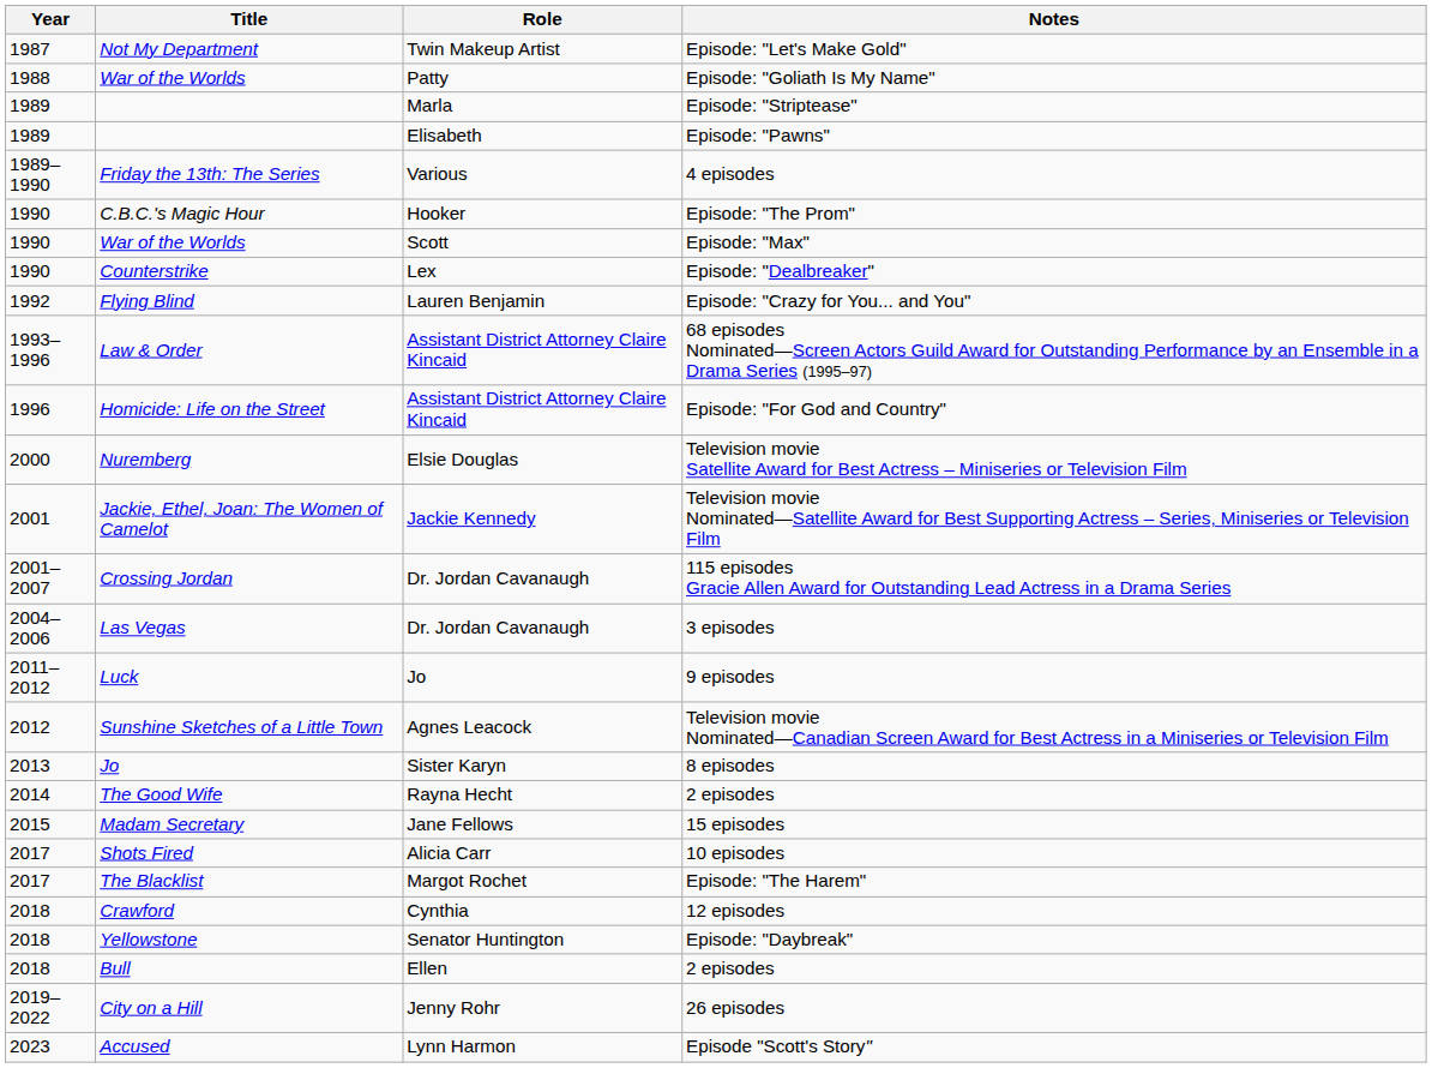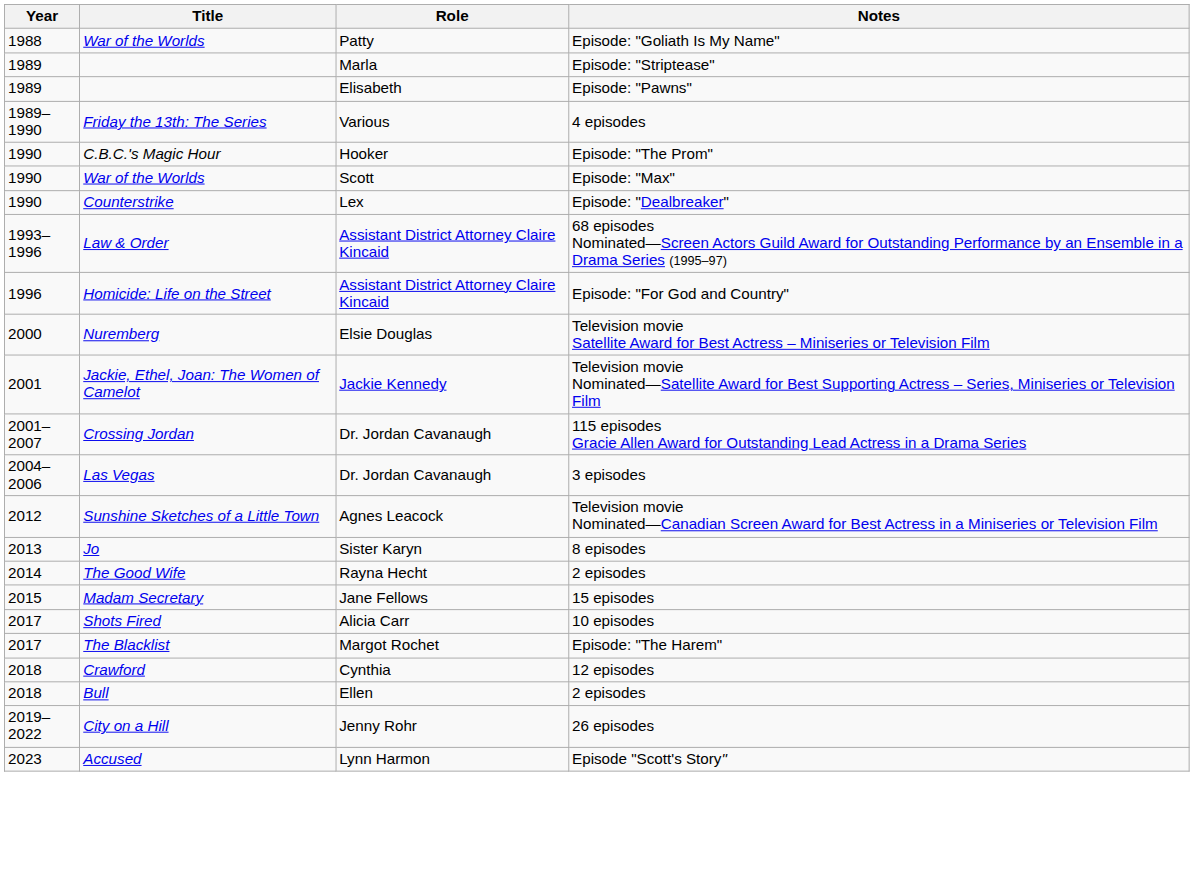 <table class="wikitable sortable">
 <tr>
 <th>Year</th>
 <th>Title</th>
 <th>Role</th>
 <th class="unsortable">Notes</th>
-</tr>
-<tr>
-<td>1987</td>
-<td><em><a href='#'>Not My Department</a></em></td>
-<td>Twin Makeup Artist</td>
-<td>Episode: "Let's Make Gold"</td>
 </tr>
 <tr>
 <td>1988</td>
 <td><em><a href='#'>War of the Worlds</a></em></td>
 <td>Patty</td>
 <td>Episode: "Goliath Is My Name"</td>
 </tr>
 <tr>
 <td>1989</td>
 <td><em></em></td>
 <td>Marla</td>
 <td>Episode: "Striptease"</td>
 </tr>
 <tr>
 <td>1989</td>
 <td><em></em></td>
 <td>Elisabeth</td>
 <td>Episode: "Pawns"</td>
 </tr>
 <tr>
 <td>1989–1990</td>
 <td><em><a href='#'>Friday the 13th: The Series</a></em></td>
 <td>Various</td>
 <td>4 episodes</td>
 </tr>
 <tr>
 <td>1990</td>
 <td><em>C.B.C.'s Magic Hour</em></td>
 <td>Hooker</td>
 <td>Episode: "The Prom"</td>
 </tr>
 <tr>
 <td>1990</td>
 <td><em><a href='#'>War of the Worlds</a></em></td>
 <td>Scott</td>
 <td>Episode: "Max"</td>
 </tr>
 <tr>
 <td>1990</td>
 <td><em><a href='#'>Counterstrike</a></em></td>
 <td>Lex</td>
 <td>Episode: "<a href='#'>Dealbreaker</a>"</td>
 </tr>
 <tr>
-<td>1992</td>
-<td><em><a href='#'>Flying Blind</a></em></td>
-<td>Lauren Benjamin</td>
-<td>Episode: "Crazy for You... and You"</td>
-</tr>
-<tr>
 <td>1993–1996</td>
 <td><em><a href='#'>Law & Order</a></em></td>
 <td><a href='#'>Assistant District Attorney Claire Kincaid</a></td>
 <td>68 episodes<br>Nominated—<a href='#'>Screen Actors Guild Award for Outstanding Performance by an Ensemble in a Drama Series</a> <small>(1995–97)</small></td>
 </tr>
 <tr>
 <td>1996</td>
 <td><em><a href='#'>Homicide: Life on the Street</a></em></td>
 <td><a href='#'>Assistant District Attorney Claire Kincaid</a></td>
 <td>Episode: "For God and Country"</td>
 </tr>
 <tr>
 <td>2000</td>
 <td><em><a href='#'>Nuremberg</a></em></td>
 <td>Elsie Douglas</td>
 <td>Television movie<br><a href='#'>Satellite Award for Best Actress – Miniseries or Television Film</a></td>
 </tr>
 <tr>
 <td>2001</td>
 <td><em><a href='#'>Jackie, Ethel, Joan: The Women of Camelot</a></em></td>
 <td><a href='#'>Jackie Kennedy</a></td>
 <td>Television movie<br>Nominated—<a href='#'>Satellite Award for Best Supporting Actress – Series, Miniseries or Television Film</a></td>
 </tr>
 <tr>
 <td>2001–2007</td>
 <td><em><a href='#'>Crossing Jordan</a></em></td>
 <td>Dr. Jordan Cavanaugh</td>
 <td>115 episodes<br><a href='#'>Gracie Allen Award for Outstanding Lead Actress in a Drama Series</a></td>
 </tr>
 <tr>
 <td>2004–2006</td>
 <td><em><a href='#'>Las Vegas</a></em></td>
 <td>Dr. Jordan Cavanaugh</td>
 <td>3 episodes</td>
-</tr>
-<tr>
-<td>2011–2012</td>
-<td><em><a href='#'>Luck</a></em></td>
-<td>Jo</td>
-<td>9 episodes</td>
 </tr>
 <tr>
 <td>2012</td>
 <td><em><a href='#'>Sunshine Sketches of a Little Town</a></em></td>
 <td>Agnes Leacock</td>
 <td>Television movie<br>Nominated—<a href='#'>Canadian Screen Award for Best Actress in a Miniseries or Television Film</a></td>
 </tr>
 <tr>
 <td>2013</td>
 <td><em><a href='#'>Jo</a></em></td>
 <td>Sister Karyn</td>
 <td>8 episodes</td>
 </tr>
 <tr>
 <td>2014</td>
 <td><em><a href='#'>The Good Wife</a></em></td>
 <td>Rayna Hecht</td>
 <td>2 episodes</td>
 </tr>
 <tr>
 <td>2015</td>
 <td><a href='#'><em>Madam Secretary</em></a></td>
 <td>Jane Fellows</td>
 <td>15 episodes</td>
 </tr>
 <tr>
 <td>2017</td>
 <td><em><a href='#'>Shots Fired</a></em></td>
 <td>Alicia Carr</td>
 <td>10 episodes</td>
 </tr>
 <tr>
 <td>2017</td>
 <td><em><a href='#'>The Blacklist</a></em></td>
 <td>Margot Rochet</td>
 <td>Episode: "The Harem"</td>
 </tr>
 <tr>
 <td>2018</td>
 <td><em><a href='#'>Crawford</a></em></td>
 <td>Cynthia</td>
 <td>12 episodes</td>
 </tr>
 <tr>
 <td>2018</td>
-<td><em><a href='#'>Yellowstone</a></em></td>
-<td>Senator Huntington</td>
-<td>Episode: "Daybreak"</td>
-</tr>
-<tr>
-<td>2018</td>
 <td><em><a href='#'>Bull</a></em></td>
 <td>Ellen</td>
 <td>2 episodes</td>
 </tr>
 <tr>
 <td>2019–2022</td>
 <td><em><a href='#'>City on a Hill</a></em></td>
 <td>Jenny Rohr</td>
 <td>26 episodes</td>
 </tr>
 <tr>
 <td>2023</td>
 <td><em><a href='#'>Accused</a></em></td>
 <td>Lynn Harmon</td>
 <td>Episode "Scott's Story<em>"</td>
 </tr>
 </table>
